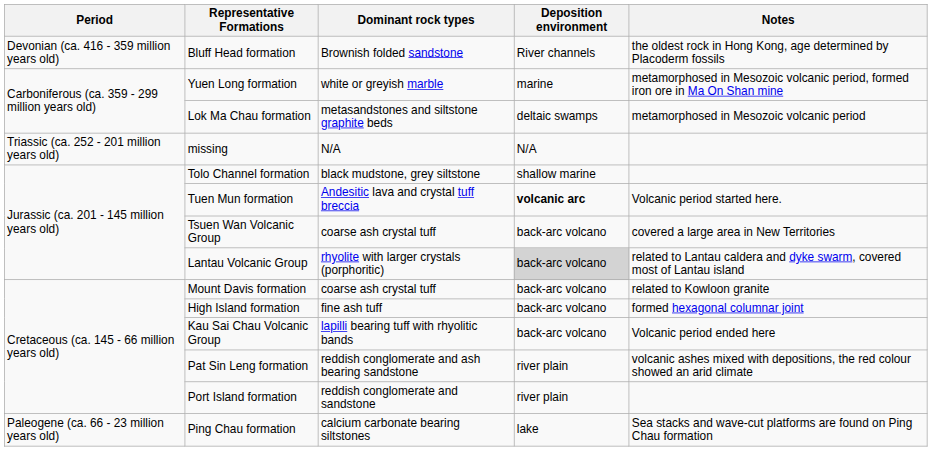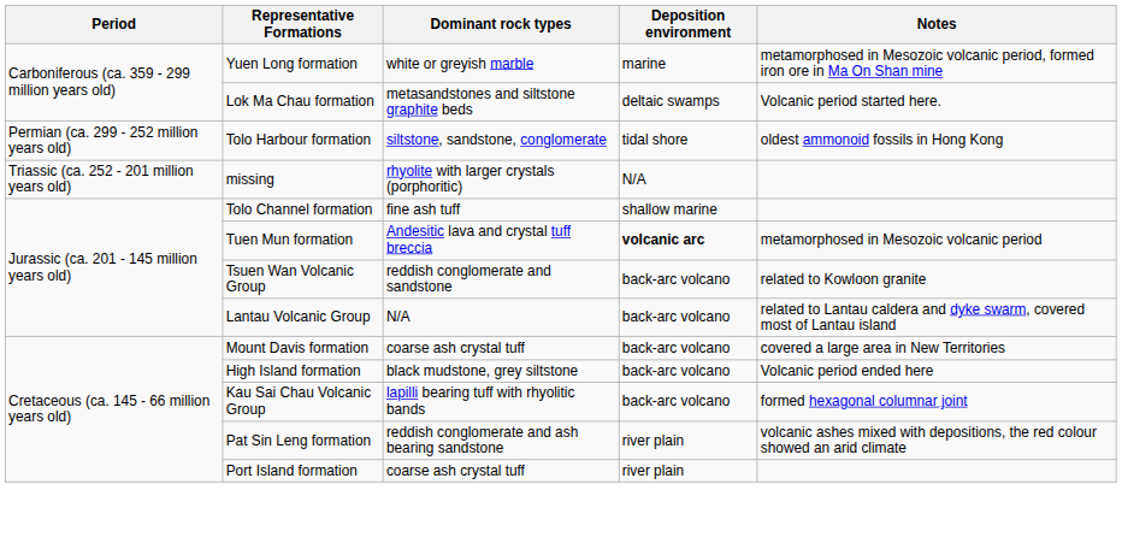 <table class="wikitable">
 <tr>
 <th>Period</th>
 <th>Representative Formations</th>
 <th>Dominant rock types</th>
 <th>Deposition environment</th>
 <th>Notes</th>
-</tr>
-<tr>
-<td>Devonian (ca. 416 - 359 million years old)</td>
-<td>Bluff Head formation</td>
-<td>Brownish folded <a href='#'>sandstone</a></td>
-<td>River channels</td>
-<td>the oldest rock in Hong Kong, age determined by Placoderm fossils</td>
 </tr>
 <tr>
 <td rowspan="2">Carboniferous (ca. 359 - 299 million years old)</td>
 <td>Yuen Long formation</td>
 <td>white or greyish <a href='#'>marble</a></td>
 <td>marine</td>
 <td>metamorphosed in Mesozoic volcanic period, formed iron ore in <a href='#'>Ma On Shan mine</a></td>
 </tr>
 <tr>
 <td>Lok Ma Chau formation</td>
 <td>metasandstones and siltstone <a href='#'>graphite</a> beds</td>
 <td>deltaic swamps</td>
-<td>metamorphosed in Mesozoic volcanic period</td>
+<td>Volcanic period started here.</td>
+</tr>
+<tr>
+<td>Permian (ca. 299 - 252 million years old)</td>
+<td>Tolo Harbour formation</td>
+<td><a href='#'>siltstone</a>, sandstone, <a href='#'>conglomerate</a></td>
+<td>tidal shore</td>
+<td>oldest <a href='#'>ammonoid</a> fossils in Hong Kong</td>
 </tr>
 <tr>
 <td>Triassic (ca. 252 - 201 million years old)</td>
 <td>missing</td>
-<td>N/A</td>
+<td><a href='#'>rhyolite</a> with larger crystals (porphoritic)</td>
 <td>N/A</td>
 <td></td>
 </tr>
 <tr>
 <td rowspan="4">Jurassic (ca. 201 - 145 million years old)</td>
 <td>Tolo Channel formation</td>
-<td>black mudstone, grey siltstone</td>
+<td>fine ash tuff</td>
 <td>shallow marine</td>
 <td></td>
 </tr>
 <tr>
 <td>Tuen Mun formation</td>
 <td><a href='#'>Andesitic</a> lava and crystal <a href='#'>tuff breccia</a></td>
 <td><strong>volcanic arc</strong></td>
-<td>Volcanic period started here.</td>
+<td>metamorphosed in Mesozoic volcanic period</td>
 </tr>
 <tr>
 <td>Tsuen Wan Volcanic Group</td>
-<td>coarse ash crystal tuff</td>
+<td>reddish conglomerate and sandstone</td>
 <td>back-arc volcano</td>
-<td>covered a large area in New Territories</td>
+<td>related to Kowloon granite</td>
 </tr>
 <tr>
 <td>Lantau Volcanic Group</td>
-<td><a href='#'>rhyolite</a> with larger crystals (porphoritic)</td>
-<td style="background: lightgrey;">back-arc volcano</td>
+<td>N/A</td>
+<td>back-arc volcano</td>
 <td>related to Lantau caldera and <a href='#'>dyke swarm</a>, covered most of Lantau island</td>
 </tr>
 <tr>
 <td rowspan="5">Cretaceous (ca. 145 - 66 million years old)</td>
 <td>Mount Davis formation</td>
 <td>coarse ash crystal tuff</td>
 <td>back-arc volcano</td>
-<td>related to Kowloon granite</td>
+<td>covered a large area in New Territories</td>
 </tr>
 <tr>
 <td>High Island formation</td>
-<td>fine ash tuff</td>
+<td>black mudstone, grey siltstone</td>
 <td>back-arc volcano</td>
-<td>formed <a href='#'>hexagonal columnar joint</a></td>
+<td>Volcanic period ended here</td>
 </tr>
 <tr>
 <td>Kau Sai Chau Volcanic Group</td>
 <td><a href='#'>lapilli</a> bearing tuff with rhyolitic bands</td>
 <td>back-arc volcano</td>
-<td>Volcanic period ended here</td>
+<td>formed <a href='#'>hexagonal columnar joint</a></td>
 </tr>
 <tr>
 <td>Pat Sin Leng formation</td>
 <td>reddish conglomerate and ash bearing sandstone</td>
 <td>river plain</td>
 <td>volcanic ashes mixed with depositions, the red colour showed an arid climate</td>
 </tr>
 <tr>
 <td>Port Island formation</td>
-<td>reddish conglomerate and sandstone</td>
+<td>coarse ash crystal tuff</td>
 <td>river plain</td>
 <td></td>
 </tr>
-<tr>
-<td>Paleogene (ca. 66 - 23 million years old)</td>
-<td>Ping Chau formation</td>
-<td>calcium carbonate bearing siltstones</td>
-<td>lake</td>
-<td>Sea stacks and wave-cut platforms are found on Ping Chau formation</td>
-</tr>
 </table>
